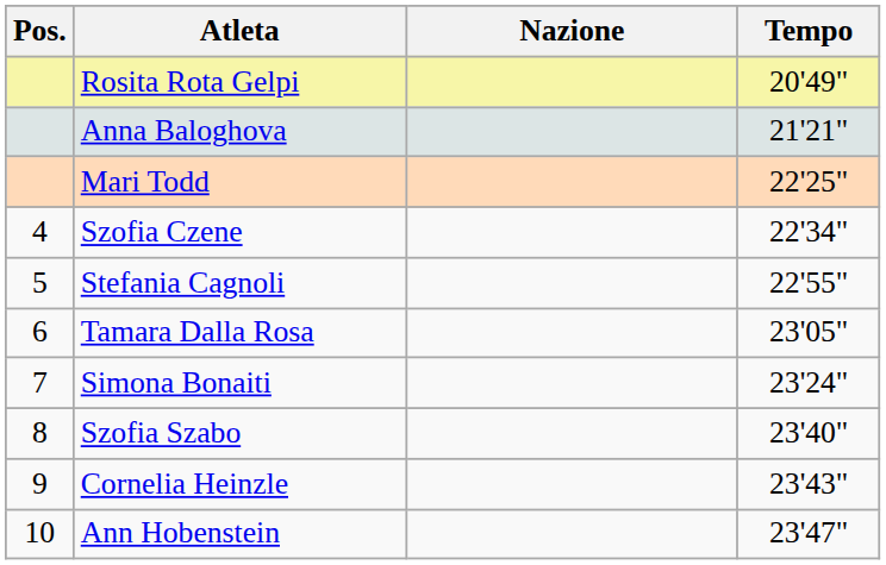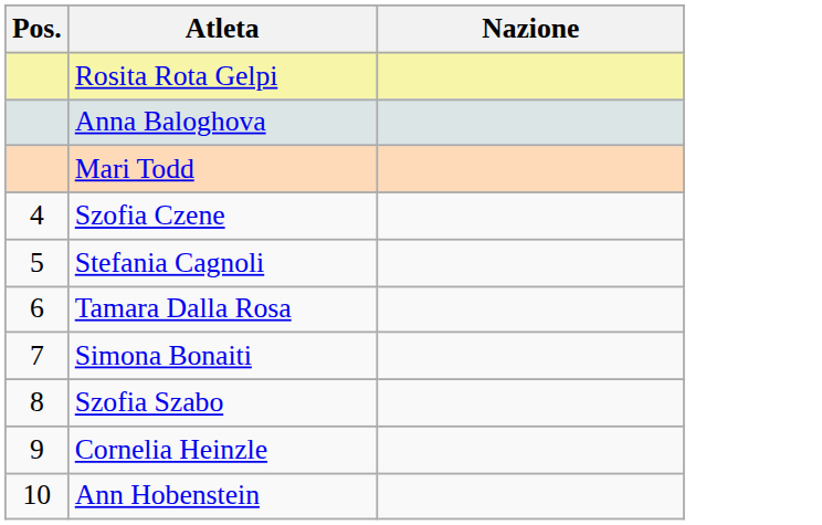 <table class="wikitable" style="text-align:center; font-size: 90%; border: gray solid 1px;border-collapse:collapse;">
 <tr bgcolor="#E4E4E4">
 <th style="border-bottom:1px solid #AAAAAA" width=10>Pos.</th>
 <th style="border-bottom:1px solid #AAAAAA" width=150>Atleta</th>
 <th style="border-bottom:1px solid #AAAAAA" width=150>Nazione</th>
-<th style="border-bottom:1px solid #AAAAAA" width=60>Tempo</th>
 </tr>
 <tr bgcolor="#F7F6A8">
 <td></td>
 <td align=left><a href='#'>Rosita Rota Gelpi</a></td>
 <td align=left></td>
-<td>20'49"</td>
 </tr>
 <tr bgcolor="#DCE5E5">
 <td></td>
 <td align=left><a href='#'>Anna Baloghova</a></td>
 <td align=left></td>
-<td>21'21"</td>
 </tr>
 <tr bgcolor="#FFDAB9">
 <td></td>
 <td align=left><a href='#'>Mari Todd</a></td>
 <td align=left></td>
-<td>22'25"</td>
 </tr>
 <tr>
 <td>4</td>
 <td align=left><a href='#'>Szofia Czene</a></td>
 <td align=left></td>
-<td>22'34"</td>
 </tr>
 <tr>
 <td>5</td>
 <td align=left><a href='#'>Stefania Cagnoli</a></td>
 <td align=left></td>
-<td>22'55"</td>
 </tr>
 <tr>
 <td>6</td>
 <td align=left><a href='#'>Tamara Dalla Rosa</a></td>
 <td align=left></td>
-<td>23'05"</td>
 </tr>
 <tr>
 <td>7</td>
 <td align=left><a href='#'>Simona Bonaiti</a></td>
 <td align=left></td>
-<td>23'24"</td>
 </tr>
 <tr>
 <td>8</td>
 <td align=left><a href='#'>Szofia Szabo</a></td>
 <td align=left></td>
-<td>23'40"</td>
 </tr>
 <tr>
 <td>9</td>
 <td align=left><a href='#'>Cornelia Heinzle</a></td>
 <td align=left></td>
-<td>23'43"</td>
 </tr>
 <tr>
 <td>10</td>
 <td align=left><a href='#'>Ann Hobenstein</a></td>
 <td align=left></td>
-<td>23'47"</td>
 </tr>
 </table>
